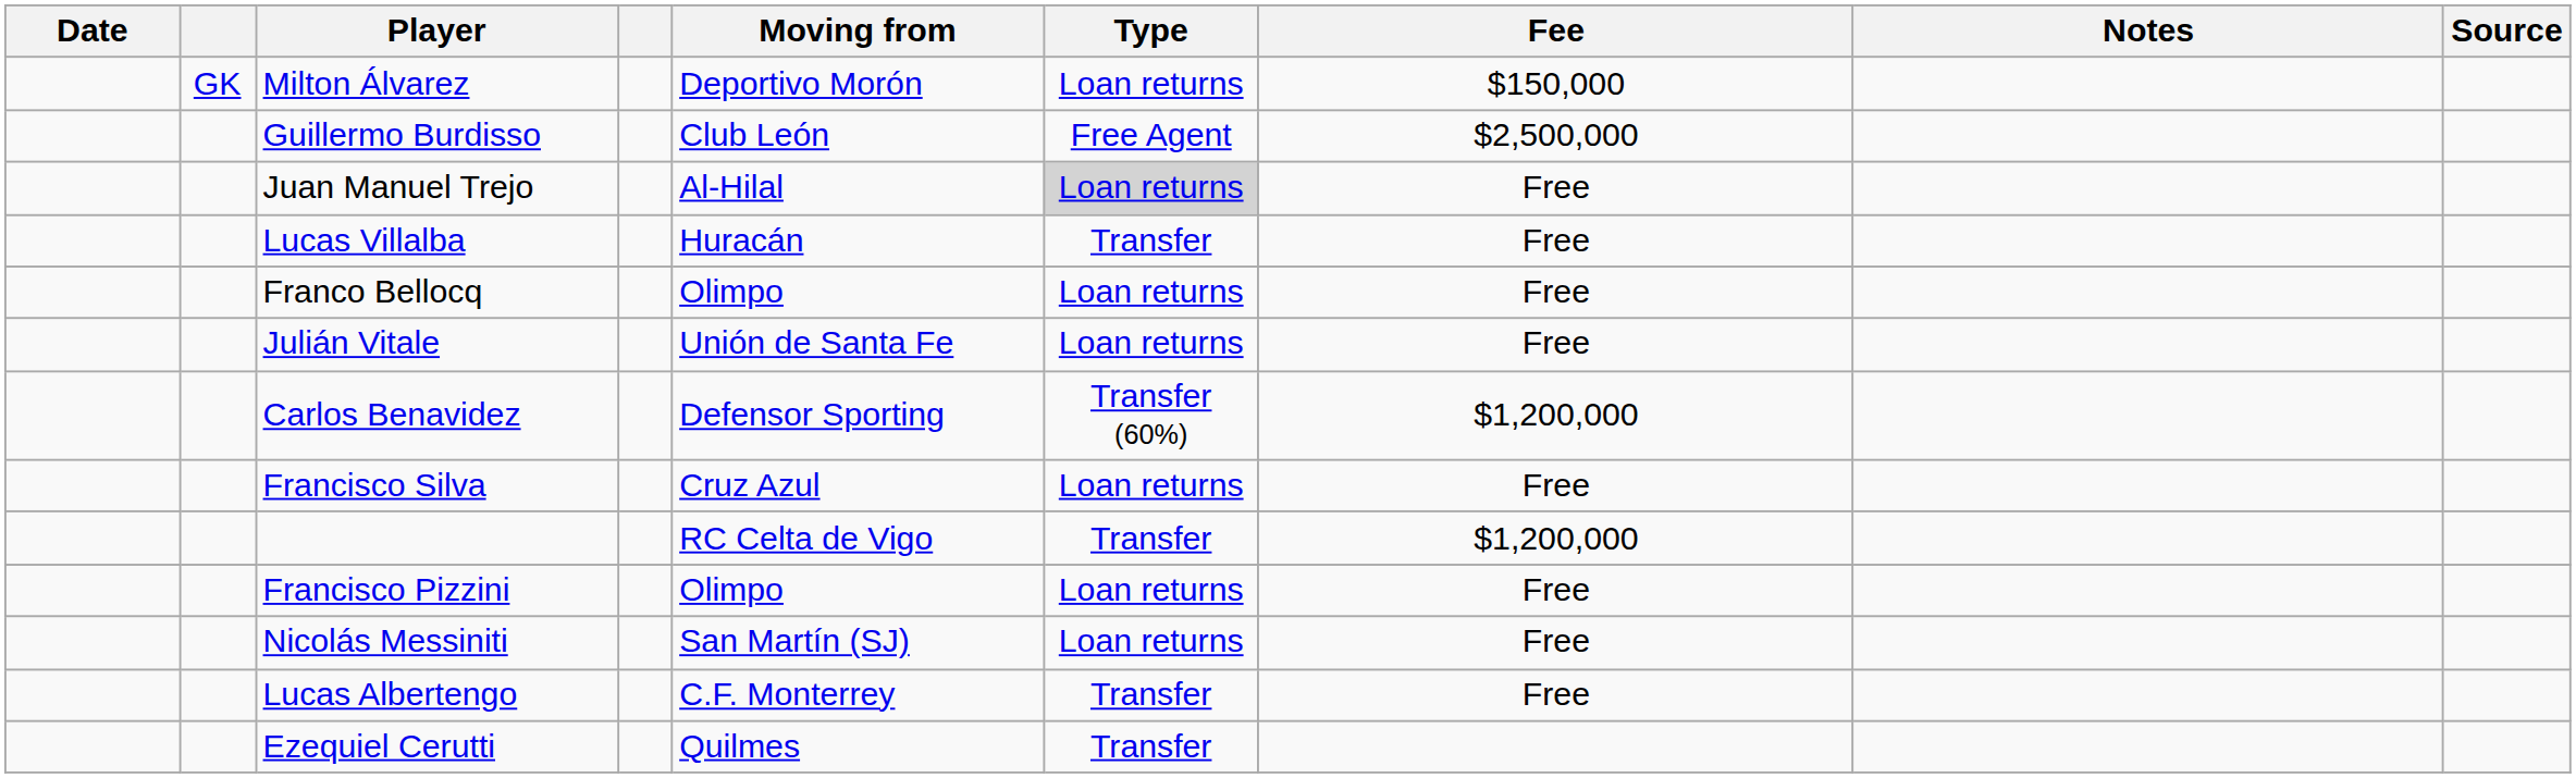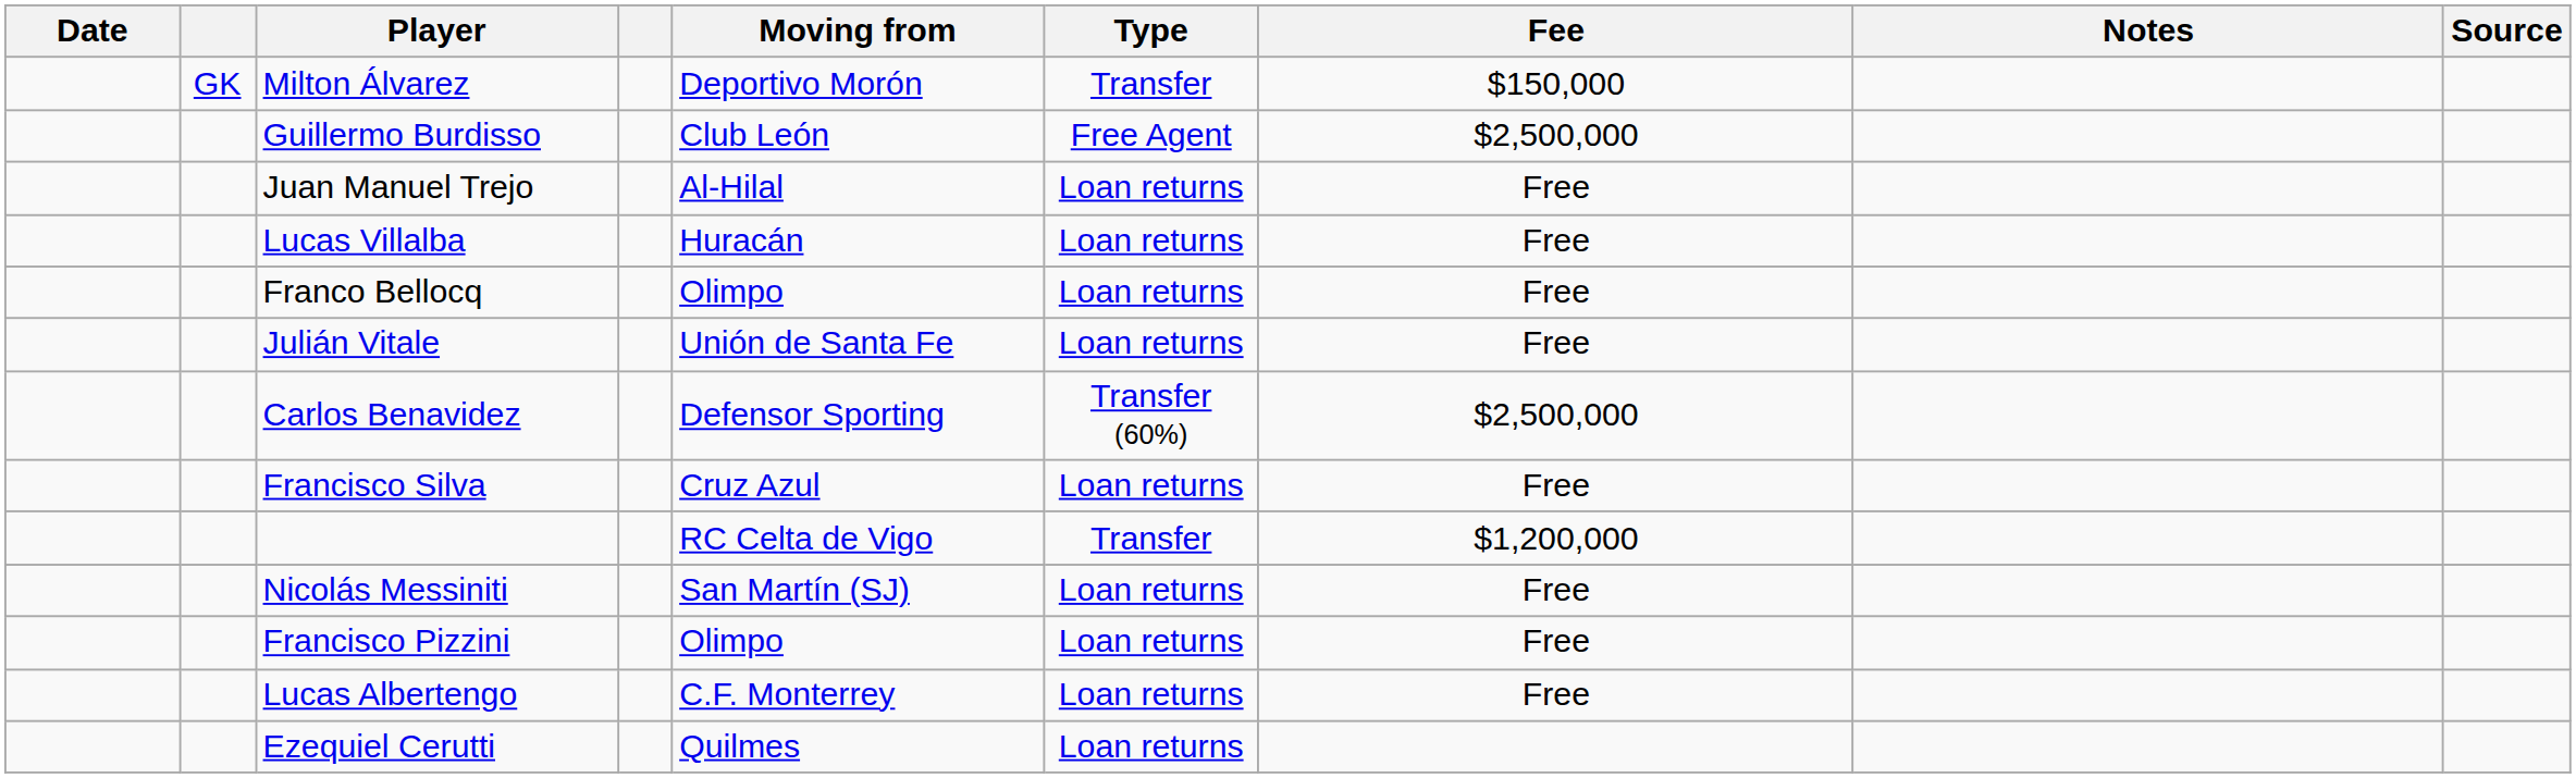 <table class="wikitable sortable">
 <tr>
 <th style="width:80px;">Date</th>
 <th style="width:30px;"></th>
 <th style="width:175px;">Player</th>
 <th style="width:20px;"></th>
 <th style="width:180px;">Moving from</th>
 <th style="width:100px;" class="unsortable">Type</th>
 <th style="width:295px;" class="unsortable">Fee</th>
 <th style="width:295px;" class="unsortable">Notes</th>
 <th style="width:20px;">Source</th>
 </tr>
 <tr>
 <td></td>
 <td align=center><a href='#'>GK</a></td>
 <td> <a href='#'>Milton Álvarez</a></td>
 <td></td>
 <td> <a href='#'>Deportivo Morón</a></td>
-<td align=center><a href='#'>Loan returns</a></td>
+<td align=center><a href='#'>Transfer</a></td>
 <td align=center>$150,000</td>
 <td align=center></td>
 <td></td>
 </tr>
 <tr>
 <td></td>
 <td align=center></td>
 <td> <a href='#'>Guillermo Burdisso</a></td>
 <td></td>
 <td> <a href='#'>Club León</a></td>
 <td align=center><a href='#'>Free Agent</a></td>
 <td align=center>$2,500,000</td>
 <td align=center></td>
 <td></td>
 </tr>
 <tr>
 <td></td>
 <td align=center></td>
 <td> Juan Manuel Trejo</td>
 <td></td>
 <td> <a href='#'>Al-Hilal</a></td>
-<td align=center style="background: lightgrey;"><a href='#'>Loan returns</a></td>
+<td align=center><a href='#'>Loan returns</a></td>
 <td align=center>Free</td>
 <td align=center></td>
 <td></td>
 </tr>
 <tr>
 <td></td>
 <td align=center></td>
 <td> <a href='#'>Lucas Villalba</a></td>
 <td></td>
 <td> <a href='#'>Huracán</a></td>
-<td align=center><a href='#'>Transfer</a></td>
+<td align=center><a href='#'>Loan returns</a></td>
 <td align=center>Free</td>
 <td align=center></td>
 <td></td>
 </tr>
 <tr>
 <td></td>
 <td align=center></td>
 <td> Franco Bellocq</td>
 <td></td>
 <td> <a href='#'>Olimpo</a></td>
 <td align=center><a href='#'>Loan returns</a></td>
 <td align=center>Free</td>
 <td align=center></td>
 <td></td>
 </tr>
 <tr>
 <td></td>
 <td align=center></td>
 <td> <a href='#'>Julián Vitale</a></td>
 <td></td>
 <td> <a href='#'>Unión de Santa Fe</a></td>
 <td align=center><a href='#'>Loan returns</a></td>
 <td align=center>Free</td>
 <td align=center></td>
 <td></td>
 </tr>
 <tr>
 <td></td>
 <td align=center></td>
 <td> <a href='#'>Carlos Benavidez</a></td>
 <td></td>
 <td> <a href='#'>Defensor Sporting</a></td>
 <td align=center><a href='#'>Transfer</a> <small>(60%)</small></td>
-<td align=center>$1,200,000</td>
+<td align=center>$2,500,000</td>
 <td align=center></td>
 <td></td>
 </tr>
 <tr>
 <td></td>
 <td align=center></td>
 <td> <a href='#'>Francisco Silva</a></td>
 <td></td>
 <td> <a href='#'>Cruz Azul</a></td>
 <td align=center><a href='#'>Loan returns</a></td>
 <td align=center>Free</td>
 <td align=center></td>
 <td></td>
 </tr>
 <tr>
 <td></td>
 <td align=center></td>
 <td> </td>
 <td></td>
 <td> <a href='#'>RC Celta de Vigo</a></td>
 <td align=center><a href='#'>Transfer</a></td>
 <td align=center>$1,200,000</td>
 <td align=center></td>
 <td></td>
 </tr>
 <tr>
 <td></td>
 <td align=center></td>
+<td> <a href='#'>Nicolás Messiniti</a></td>
+<td></td>
+<td> <a href='#'>San Martín (SJ)</a></td>
+<td align=center><a href='#'>Loan returns</a></td>
+<td align=center>Free</td>
+<td align=center></td>
+<td></td>
+</tr>
+<tr>
+<td></td>
+<td align=center></td>
 <td> <a href='#'>Francisco Pizzini</a></td>
 <td></td>
 <td> <a href='#'>Olimpo</a></td>
 <td align=center><a href='#'>Loan returns</a></td>
 <td align=center>Free</td>
 <td align=center></td>
 <td></td>
 </tr>
 <tr>
 <td></td>
 <td align=center></td>
-<td> <a href='#'>Nicolás Messiniti</a></td>
-<td></td>
-<td> <a href='#'>San Martín (SJ)</a></td>
-<td align=center><a href='#'>Loan returns</a></td>
-<td align=center>Free</td>
-<td align=center></td>
-<td></td>
-</tr>
-<tr>
-<td></td>
-<td align=center></td>
 <td> <a href='#'>Lucas Albertengo</a></td>
 <td></td>
 <td> <a href='#'>C.F. Monterrey</a></td>
-<td align=center><a href='#'>Transfer</a></td>
+<td align=center><a href='#'>Loan returns</a></td>
 <td align=center>Free</td>
 <td align=center></td>
 <td></td>
 </tr>
 <tr>
 <td></td>
 <td align=center></td>
 <td> <a href='#'>Ezequiel Cerutti</a></td>
 <td></td>
 <td> <a href='#'>Quilmes</a></td>
-<td align=center><a href='#'>Transfer</a></td>
+<td align=center><a href='#'>Loan returns</a></td>
 <td align=center></td>
 <td align=center></td>
 <td></td>
 </tr>
 </table>
